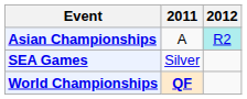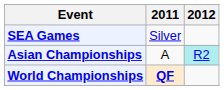 <table class="wikitable" style="font-size: 90%; text-align:center">
 <tr>
 <th>Event</th>
 <th>2011</th>
 <th>2012</th>
 </tr>
 <tr>
+<td bgcolor="#ECF2FF"; align="left"><strong><a href='#'>SEA Games</a></strong></td>
+<td> <a href='#'>Silver</a></td>
+<td></td>
+</tr>
+<tr>
 <td bgcolor="#ECF2FF"; align="left"><strong><a href='#'>Asian Championships</a></strong></td>
 <td>A</td>
 <td bgcolor=AFEEEE><a href='#'>R2</a></td>
-</tr>
-<tr>
-<td bgcolor="#ECF2FF"; align="left"><strong><a href='#'>SEA Games</a></strong></td>
-<td> <a href='#'>Silver</a></td>
-<td></td>
 </tr>
 <tr>
 <td bgcolor="#ECF2FF"; align="left"><strong><a href='#'>World Championships</a></strong></td>
 <td bgcolor=FFEBCD><strong><a href='#'>QF</a></strong></td>
 <td></td>
 </tr>
 </table>
